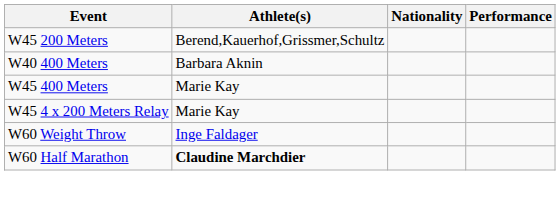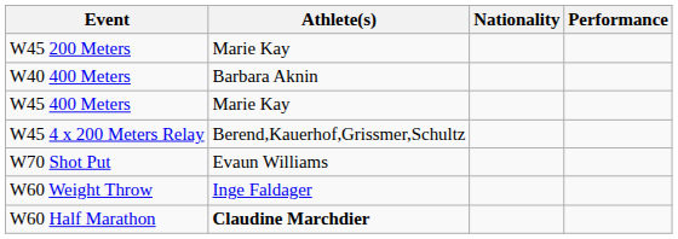 <table class="wikitable">
 <tr>
 <th>Event</th>
 <th>Athlete(s)</th>
 <th>Nationality</th>
 <th>Performance</th>
 </tr>
 <tr>
 <td>W45 <a href='#'>200 Meters</a></td>
-<td>Berend,Kauerhof,Grissmer,Schultz</td>
+<td>Marie Kay</td>
 <td></td>
 <td></td>
 </tr>
 <tr>
 <td>W40 <a href='#'>400 Meters</a></td>
 <td>Barbara Aknin</td>
 <td></td>
 <td></td>
 </tr>
 <tr>
 <td>W45 <a href='#'>400 Meters</a></td>
 <td>Marie Kay</td>
 <td></td>
 <td></td>
 </tr>
 <tr>
 <td>W45 <a href='#'>4 x 200 Meters Relay</a></td>
-<td>Marie Kay</td>
+<td>Berend,Kauerhof,Grissmer,Schultz</td>
+<td></td>
+<td></td>
+</tr>
+<tr>
+<td>W70 <a href='#'>Shot Put</a></td>
+<td>Evaun Williams</td>
 <td></td>
 <td></td>
 </tr>
 <tr>
 <td>W60 <a href='#'>Weight Throw</a></td>
 <td><a href='#'>Inge Faldager</a></td>
 <td></td>
 <td></td>
 </tr>
 <tr>
 <td>W60 <a href='#'>Half Marathon</a></td>
 <td><strong>Claudine Marchdier</strong></td>
 <td></td>
 <td></td>
 </tr>
 </table>
